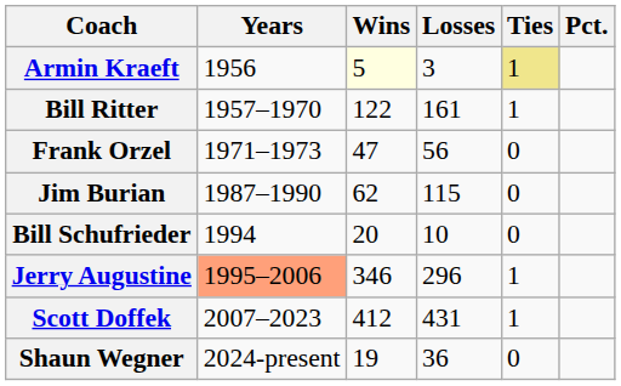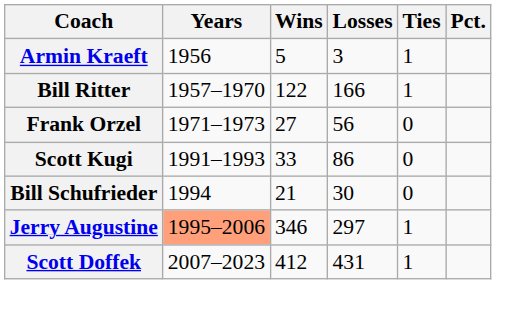 <table class=wikitable>
 <tr>
 <th>Coach</th>
 <th>Years</th>
 <th>Wins</th>
 <th>Losses</th>
 <th>Ties</th>
 <th>Pct.</th>
 </tr>
 <tr>
 <th><a href='#'>Armin Kraeft</a></th>
 <td>1956</td>
-<td style="background: lightyellow;">5</td>
+<td>5</td>
 <td>3</td>
-<td style="background: khaki;">1</td>
+<td>1</td>
 <td></td>
 </tr>
 <tr>
 <th>Bill Ritter</th>
 <td>1957–1970</td>
 <td>122</td>
-<td>161</td>
+<td>166</td>
 <td>1</td>
 <td></td>
 </tr>
 <tr>
 <th>Frank Orzel</th>
 <td>1971–1973</td>
-<td>47</td>
+<td>27</td>
 <td>56</td>
 <td>0</td>
 <td></td>
 </tr>
 <tr>
-<th>Jim Burian</th>
-<td>1987–1990</td>
-<td>62</td>
-<td>115</td>
+<th>Scott Kugi</th>
+<td>1991–1993</td>
+<td>33</td>
+<td>86</td>
 <td>0</td>
 <td></td>
 </tr>
 <tr>
 <th>Bill Schufrieder</th>
 <td>1994</td>
-<td>20</td>
-<td>10</td>
+<td>21</td>
+<td>30</td>
 <td>0</td>
 <td></td>
 </tr>
 <tr>
 <th><a href='#'>Jerry Augustine</a></th>
 <td style="background: lightsalmon;">1995–2006</td>
 <td>346</td>
-<td>296</td>
+<td>297</td>
 <td>1</td>
 <td></td>
 </tr>
 <tr>
 <th><a href='#'>Scott Doffek</a></th>
 <td>2007–2023</td>
 <td>412</td>
 <td>431</td>
 <td>1</td>
 <td></td>
 </tr>
-<tr>
-<th>Shaun Wegner</th>
-<td>2024-present</td>
-<td>19</td>
-<td>36</td>
-<td>0</td>
-<td></td>
-</tr>
 </table>
